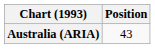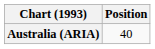 <table class="wikitable plainrowheaders" style="text-align:center">
 <tr>
 <th>Chart (1993)</th>
 <th>Position</th>
 </tr>
 <tr>
 <th scope="row">Australia (ARIA)</th>
-<td>43</td>
+<td>40</td>
 </tr>
 </table>
